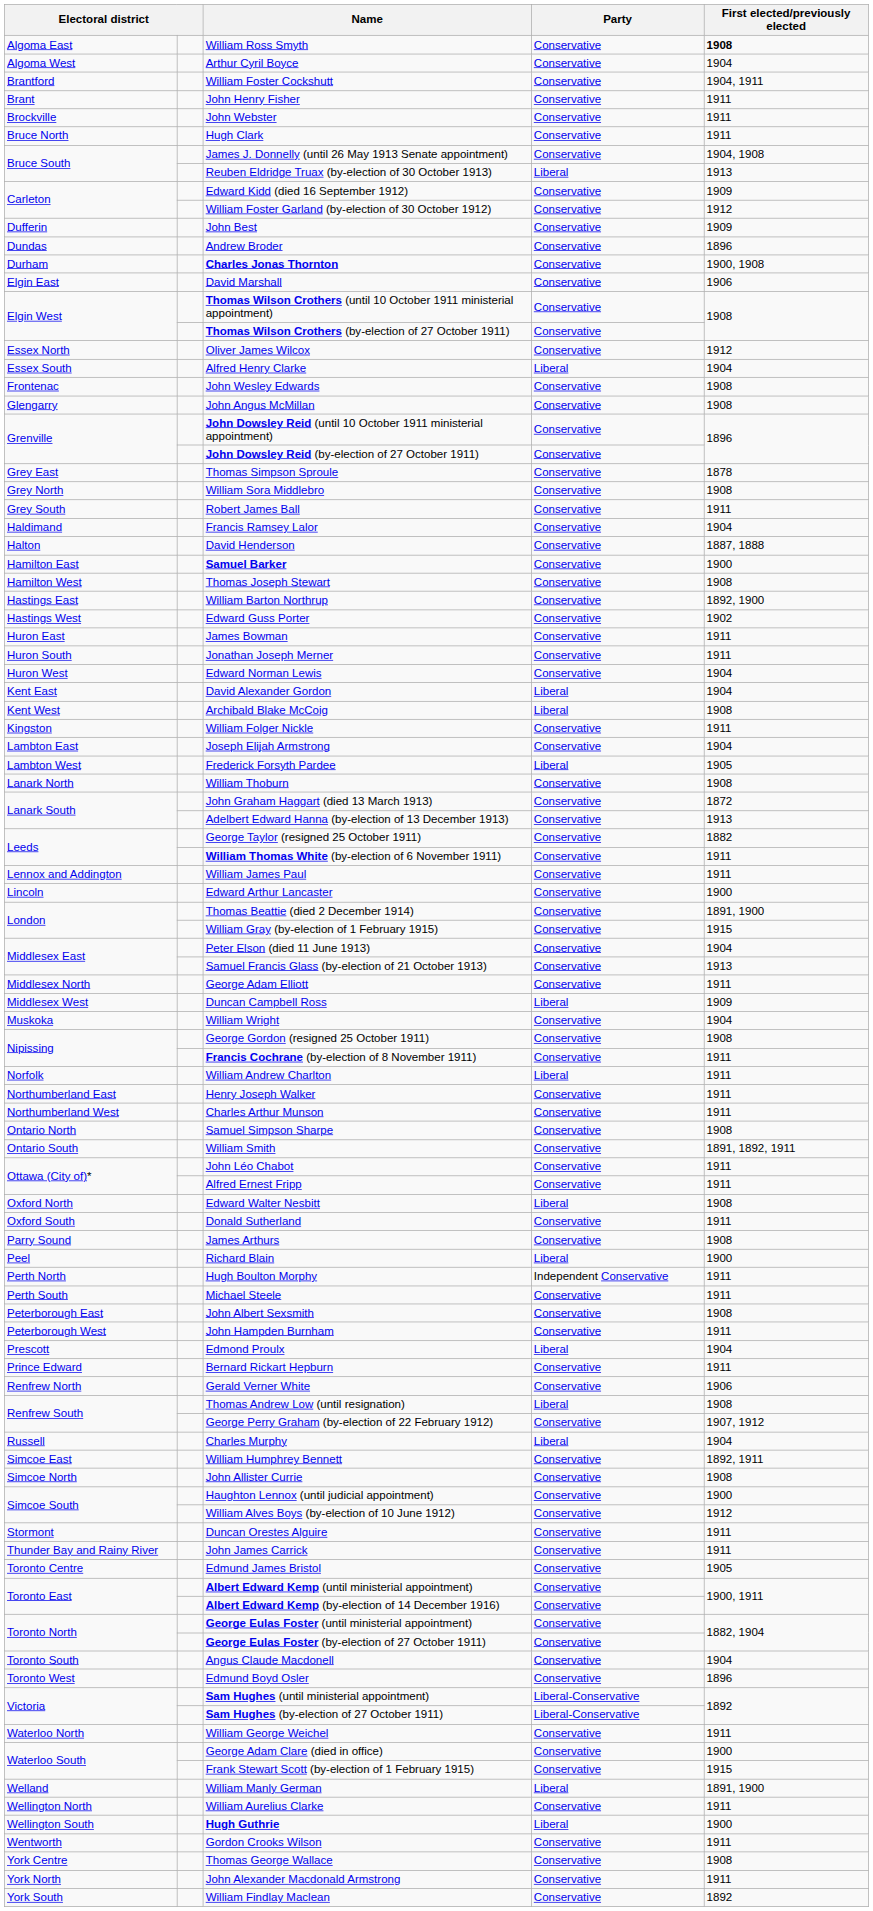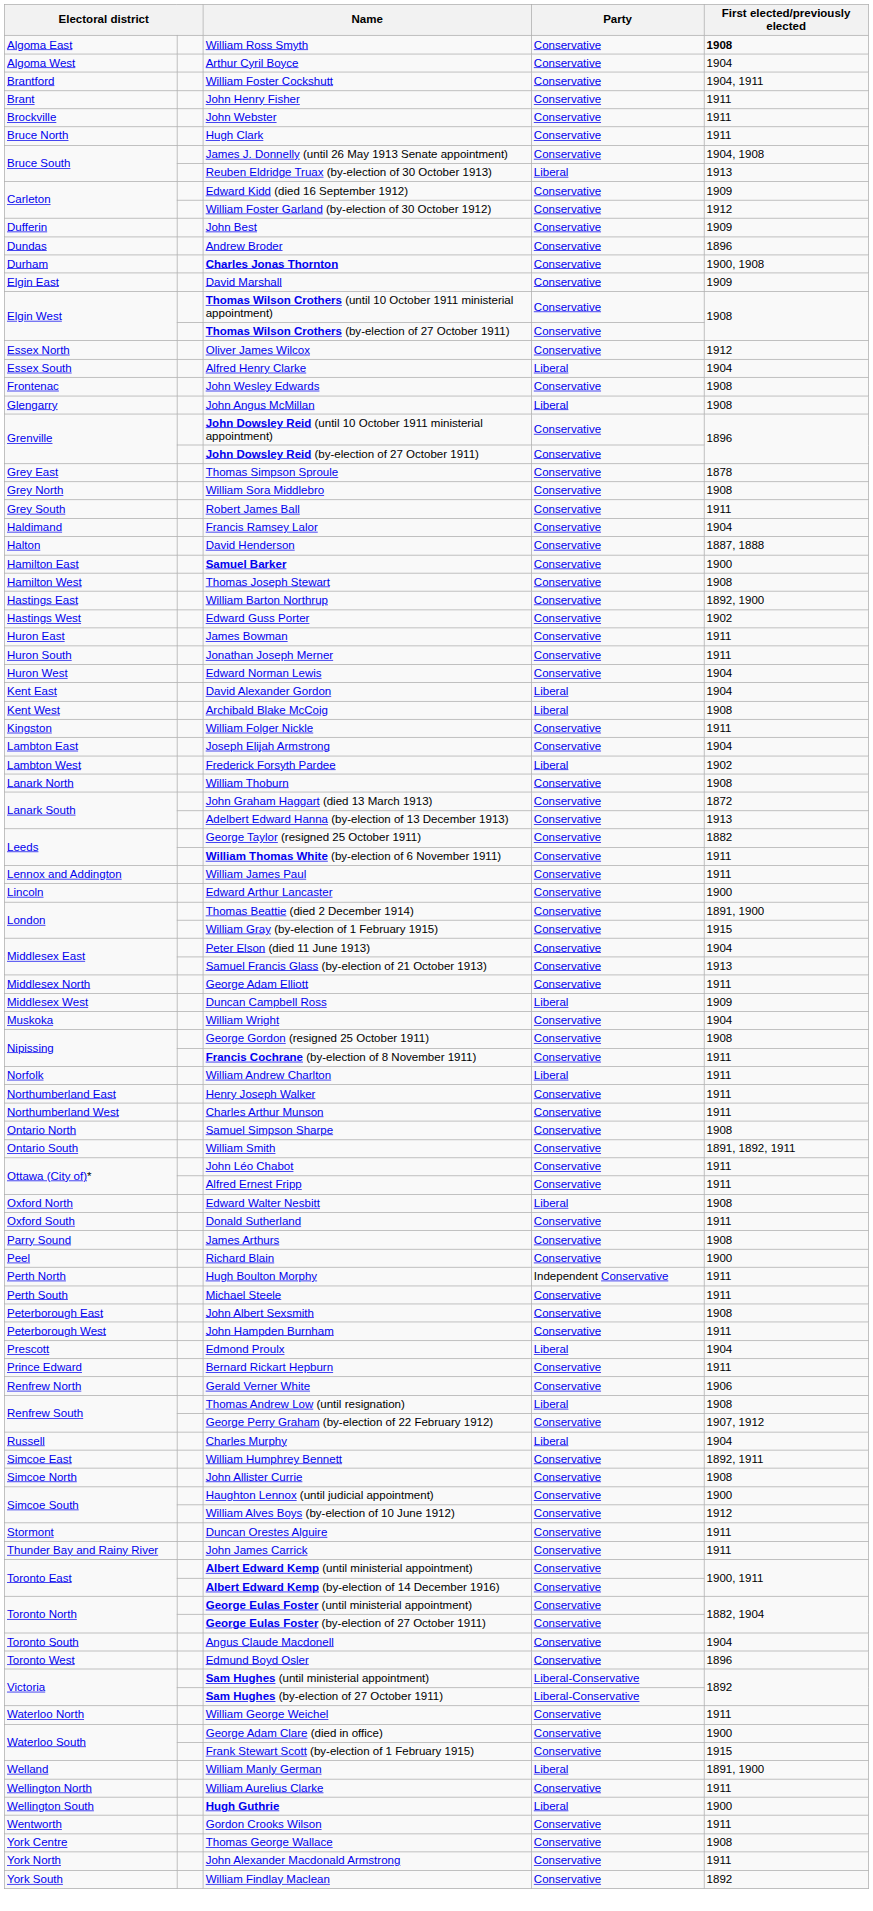 <table class="wikitable" width=95%>
 <tr>
 <th colspan=2 width=23%>Electoral district</th>
 <th>Name</th>
 <th width=20%>Party</th>
 <th>First elected/previously elected</th>
 </tr>
 <tr>
 <td width=20%><a href='#'>Algoma East</a></td>
 <td></td>
 <td><a href='#'>William Ross Smyth</a></td>
 <td><a href='#'>Conservative</a></td>
 <td><strong>1908</strong></td>
 </tr>
 <tr>
 <td><a href='#'>Algoma West</a></td>
 <td></td>
 <td><a href='#'>Arthur Cyril Boyce</a></td>
 <td><a href='#'>Conservative</a></td>
 <td>1904</td>
 </tr>
 <tr>
 <td><a href='#'>Brantford</a></td>
 <td></td>
 <td><a href='#'>William Foster Cockshutt</a></td>
 <td><a href='#'>Conservative</a></td>
 <td>1904, 1911</td>
 </tr>
 <tr>
 <td><a href='#'>Brant</a></td>
 <td></td>
 <td><a href='#'>John Henry Fisher</a></td>
 <td><a href='#'>Conservative</a></td>
 <td>1911</td>
 </tr>
 <tr>
 <td><a href='#'>Brockville</a></td>
 <td></td>
 <td><a href='#'>John Webster</a></td>
 <td><a href='#'>Conservative</a></td>
 <td>1911</td>
 </tr>
 <tr>
 <td><a href='#'>Bruce North</a></td>
 <td></td>
 <td><a href='#'>Hugh Clark</a> </td>
 <td><a href='#'>Conservative</a></td>
 <td>1911</td>
 </tr>
 <tr>
 <td rowspan=2><a href='#'>Bruce South</a></td>
 <td></td>
 <td><a href='#'>James J. Donnelly</a> (until 26 May 1913 Senate appointment)</td>
 <td><a href='#'>Conservative</a></td>
 <td>1904, 1908</td>
 </tr>
 <tr>
 <td></td>
 <td><a href='#'>Reuben Eldridge Truax</a> (by-election of 30 October 1913)</td>
 <td><a href='#'>Liberal</a></td>
 <td>1913</td>
 </tr>
 <tr>
 <td rowspan=2><a href='#'>Carleton</a></td>
 <td></td>
 <td><a href='#'>Edward Kidd</a> (died 16 September 1912)</td>
 <td><a href='#'>Conservative</a></td>
 <td>1909</td>
 </tr>
 <tr>
 <td></td>
 <td><a href='#'>William Foster Garland</a> (by-election of 30 October 1912)</td>
 <td><a href='#'>Conservative</a></td>
 <td>1912</td>
 </tr>
 <tr>
 <td><a href='#'>Dufferin</a></td>
 <td></td>
 <td><a href='#'>John Best</a></td>
 <td><a href='#'>Conservative</a></td>
 <td>1909</td>
 </tr>
 <tr>
 <td><a href='#'>Dundas</a></td>
 <td></td>
 <td><a href='#'>Andrew Broder</a></td>
 <td><a href='#'>Conservative</a></td>
 <td>1896</td>
 </tr>
 <tr>
 <td><a href='#'>Durham</a></td>
 <td></td>
 <td><strong><a href='#'>Charles Jonas Thornton</a></strong></td>
 <td><a href='#'>Conservative</a></td>
 <td>1900, 1908</td>
 </tr>
 <tr>
 <td><a href='#'>Elgin East</a></td>
 <td></td>
 <td><a href='#'>David Marshall</a></td>
 <td><a href='#'>Conservative</a></td>
-<td>1906</td>
+<td>1909</td>
 </tr>
 <tr>
 <td rowspan=2><a href='#'>Elgin West</a></td>
 <td></td>
 <td><strong><a href='#'>Thomas Wilson Crothers</a></strong> (until 10 October 1911 ministerial appointment)</td>
 <td><a href='#'>Conservative</a></td>
 <td rowspan=2>1908</td>
 </tr>
 <tr>
 <td></td>
 <td><strong><a href='#'>Thomas Wilson Crothers</a></strong> (by-election of 27 October 1911)</td>
 <td><a href='#'>Conservative</a></td>
 </tr>
 <tr>
 <td><a href='#'>Essex North</a></td>
 <td></td>
 <td><a href='#'>Oliver James Wilcox</a></td>
 <td><a href='#'>Conservative</a></td>
 <td>1912</td>
 </tr>
 <tr>
 <td><a href='#'>Essex South</a></td>
 <td></td>
 <td><a href='#'>Alfred Henry Clarke</a></td>
 <td><a href='#'>Liberal</a></td>
 <td>1904</td>
 </tr>
 <tr>
 <td><a href='#'>Frontenac</a></td>
 <td></td>
 <td><a href='#'>John Wesley Edwards</a></td>
 <td><a href='#'>Conservative</a></td>
 <td>1908</td>
 </tr>
 <tr>
 <td><a href='#'>Glengarry</a></td>
 <td></td>
 <td><a href='#'>John Angus McMillan</a></td>
-<td><a href='#'>Conservative</a></td>
+<td><a href='#'>Liberal</a></td>
 <td>1908</td>
 </tr>
 <tr>
 <td rowspan=2><a href='#'>Grenville</a></td>
 <td></td>
 <td><strong><a href='#'>John Dowsley Reid</a></strong> (until 10 October 1911 ministerial appointment)</td>
 <td><a href='#'>Conservative</a></td>
 <td rowspan=2>1896</td>
 </tr>
 <tr>
 <td></td>
 <td><strong><a href='#'>John Dowsley Reid</a></strong> (by-election of 27 October 1911)</td>
 <td><a href='#'>Conservative</a></td>
 </tr>
 <tr>
 <td><a href='#'>Grey East</a></td>
 <td></td>
 <td><a href='#'>Thomas Simpson Sproule</a> </td>
 <td><a href='#'>Conservative</a></td>
 <td>1878</td>
 </tr>
 <tr>
 <td><a href='#'>Grey North</a></td>
 <td></td>
 <td><a href='#'>William Sora Middlebro</a></td>
 <td><a href='#'>Conservative</a></td>
 <td>1908</td>
 </tr>
 <tr>
 <td><a href='#'>Grey South</a></td>
 <td></td>
 <td><a href='#'>Robert James Ball</a></td>
 <td><a href='#'>Conservative</a></td>
 <td>1911</td>
 </tr>
 <tr>
 <td><a href='#'>Haldimand</a></td>
 <td></td>
 <td><a href='#'>Francis Ramsey Lalor</a></td>
 <td><a href='#'>Conservative</a></td>
 <td>1904</td>
 </tr>
 <tr>
 <td><a href='#'>Halton</a></td>
 <td></td>
 <td><a href='#'>David Henderson</a></td>
 <td><a href='#'>Conservative</a></td>
 <td>1887, 1888</td>
 </tr>
 <tr>
 <td><a href='#'>Hamilton East</a></td>
 <td></td>
 <td><strong><a href='#'>Samuel Barker</a></strong></td>
 <td><a href='#'>Conservative</a></td>
 <td>1900</td>
 </tr>
 <tr>
 <td><a href='#'>Hamilton West</a></td>
 <td></td>
 <td><a href='#'>Thomas Joseph Stewart</a></td>
 <td><a href='#'>Conservative</a></td>
 <td>1908</td>
 </tr>
 <tr>
 <td><a href='#'>Hastings East</a></td>
 <td></td>
 <td><a href='#'>William Barton Northrup</a></td>
 <td><a href='#'>Conservative</a></td>
 <td>1892, 1900</td>
 </tr>
 <tr>
 <td><a href='#'>Hastings West</a></td>
 <td></td>
 <td><a href='#'>Edward Guss Porter</a></td>
 <td><a href='#'>Conservative</a></td>
 <td>1902</td>
 </tr>
 <tr>
 <td><a href='#'>Huron East</a></td>
 <td></td>
 <td><a href='#'>James Bowman</a></td>
 <td><a href='#'>Conservative</a></td>
 <td>1911</td>
 </tr>
 <tr>
 <td><a href='#'>Huron South</a></td>
 <td></td>
 <td><a href='#'>Jonathan Joseph Merner</a></td>
 <td><a href='#'>Conservative</a></td>
 <td>1911</td>
 </tr>
 <tr>
 <td><a href='#'>Huron West</a></td>
 <td></td>
 <td><a href='#'>Edward Norman Lewis</a></td>
 <td><a href='#'>Conservative</a></td>
 <td>1904</td>
 </tr>
 <tr>
 <td><a href='#'>Kent East</a></td>
 <td></td>
 <td><a href='#'>David Alexander Gordon</a></td>
 <td><a href='#'>Liberal</a></td>
 <td>1904</td>
 </tr>
 <tr>
 <td><a href='#'>Kent West</a></td>
 <td></td>
 <td><a href='#'>Archibald Blake McCoig</a></td>
 <td><a href='#'>Liberal</a></td>
 <td>1908</td>
 </tr>
 <tr>
 <td><a href='#'>Kingston</a></td>
 <td></td>
 <td><a href='#'>William Folger Nickle</a></td>
 <td><a href='#'>Conservative</a></td>
 <td>1911</td>
 </tr>
 <tr>
 <td><a href='#'>Lambton East</a></td>
 <td></td>
 <td><a href='#'>Joseph Elijah Armstrong</a></td>
 <td><a href='#'>Conservative</a></td>
 <td>1904</td>
 </tr>
 <tr>
 <td><a href='#'>Lambton West</a></td>
 <td></td>
 <td><a href='#'>Frederick Forsyth Pardee</a></td>
 <td><a href='#'>Liberal</a></td>
-<td>1905</td>
+<td>1902</td>
 </tr>
 <tr>
 <td><a href='#'>Lanark North</a></td>
 <td></td>
 <td><a href='#'>William Thoburn</a></td>
 <td><a href='#'>Conservative</a></td>
 <td>1908</td>
 </tr>
 <tr>
 <td rowspan=2><a href='#'>Lanark South</a></td>
 <td></td>
 <td><a href='#'>John Graham Haggart</a> (died 13 March 1913)</td>
 <td><a href='#'>Conservative</a></td>
 <td>1872</td>
 </tr>
 <tr>
 <td></td>
 <td><a href='#'>Adelbert Edward Hanna</a> (by-election of 13 December 1913)</td>
 <td><a href='#'>Conservative</a></td>
 <td>1913</td>
 </tr>
 <tr>
 <td rowspan=2><a href='#'>Leeds</a></td>
 <td></td>
 <td><a href='#'>George Taylor</a> (resigned 25 October 1911)</td>
 <td><a href='#'>Conservative</a></td>
 <td>1882</td>
 </tr>
 <tr>
 <td></td>
 <td><strong><a href='#'>William Thomas White</a></strong> (by-election of 6 November 1911)</td>
 <td><a href='#'>Conservative</a></td>
 <td>1911</td>
 </tr>
 <tr>
 <td><a href='#'>Lennox and Addington</a></td>
 <td></td>
 <td><a href='#'>William James Paul</a></td>
 <td><a href='#'>Conservative</a></td>
 <td>1911</td>
 </tr>
 <tr>
 <td><a href='#'>Lincoln</a></td>
 <td></td>
 <td><a href='#'>Edward Arthur Lancaster</a></td>
 <td><a href='#'>Conservative</a></td>
 <td>1900</td>
 </tr>
 <tr>
 <td rowspan=2><a href='#'>London</a></td>
 <td></td>
 <td><a href='#'>Thomas Beattie</a> (died 2 December 1914)</td>
 <td><a href='#'>Conservative</a></td>
 <td>1891, 1900</td>
 </tr>
 <tr>
 <td></td>
 <td><a href='#'>William Gray</a> (by-election of 1 February 1915)</td>
 <td><a href='#'>Conservative</a></td>
 <td>1915</td>
 </tr>
 <tr>
 <td rowspan=2><a href='#'>Middlesex East</a></td>
 <td></td>
 <td><a href='#'>Peter Elson</a> (died 11 June 1913)</td>
 <td><a href='#'>Conservative</a></td>
 <td>1904</td>
 </tr>
 <tr>
 <td></td>
 <td><a href='#'>Samuel Francis Glass</a> (by-election of 21 October 1913)</td>
 <td><a href='#'>Conservative</a></td>
 <td>1913</td>
 </tr>
 <tr>
 <td><a href='#'>Middlesex North</a></td>
 <td></td>
 <td><a href='#'>George Adam Elliott</a></td>
 <td><a href='#'>Conservative</a></td>
 <td>1911</td>
 </tr>
 <tr>
 <td><a href='#'>Middlesex West</a></td>
 <td></td>
 <td><a href='#'>Duncan Campbell Ross</a></td>
 <td><a href='#'>Liberal</a></td>
 <td>1909</td>
 </tr>
 <tr>
 <td><a href='#'>Muskoka</a></td>
 <td></td>
 <td><a href='#'>William Wright</a></td>
 <td><a href='#'>Conservative</a></td>
 <td>1904</td>
 </tr>
 <tr>
 <td rowspan=2><a href='#'>Nipissing</a></td>
 <td></td>
 <td><a href='#'>George Gordon</a> (resigned 25 October 1911)</td>
 <td><a href='#'>Conservative</a></td>
 <td>1908</td>
 </tr>
 <tr>
 <td></td>
 <td><strong><a href='#'>Francis Cochrane</a></strong> (by-election of 8 November 1911)</td>
 <td><a href='#'>Conservative</a></td>
 <td>1911</td>
 </tr>
 <tr>
 <td><a href='#'>Norfolk</a></td>
 <td></td>
 <td><a href='#'>William Andrew Charlton</a></td>
 <td><a href='#'>Liberal</a></td>
 <td>1911</td>
 </tr>
 <tr>
 <td><a href='#'>Northumberland East</a></td>
 <td></td>
 <td><a href='#'>Henry Joseph Walker</a></td>
 <td><a href='#'>Conservative</a></td>
 <td>1911</td>
 </tr>
 <tr>
 <td><a href='#'>Northumberland West</a></td>
 <td></td>
 <td><a href='#'>Charles Arthur Munson</a></td>
 <td><a href='#'>Conservative</a></td>
 <td>1911</td>
 </tr>
 <tr>
 <td><a href='#'>Ontario North</a></td>
 <td></td>
 <td><a href='#'>Samuel Simpson Sharpe</a></td>
 <td><a href='#'>Conservative</a></td>
 <td>1908</td>
 </tr>
 <tr>
 <td><a href='#'>Ontario South</a></td>
 <td></td>
 <td><a href='#'>William Smith</a></td>
 <td><a href='#'>Conservative</a></td>
 <td>1891, 1892, 1911</td>
 </tr>
 <tr>
 <td rowspan=2><a href='#'>Ottawa (City of)</a>*</td>
 <td></td>
 <td><a href='#'>John Léo Chabot</a></td>
 <td><a href='#'>Conservative</a></td>
 <td>1911</td>
 </tr>
 <tr>
 <td></td>
 <td><a href='#'>Alfred Ernest Fripp</a></td>
 <td><a href='#'>Conservative</a></td>
 <td>1911</td>
 </tr>
 <tr>
 <td><a href='#'>Oxford North</a></td>
 <td></td>
 <td><a href='#'>Edward Walter Nesbitt</a></td>
 <td><a href='#'>Liberal</a></td>
 <td>1908</td>
 </tr>
 <tr>
 <td><a href='#'>Oxford South</a></td>
 <td></td>
 <td><a href='#'>Donald Sutherland</a></td>
 <td><a href='#'>Conservative</a></td>
 <td>1911</td>
 </tr>
 <tr>
 <td><a href='#'>Parry Sound</a></td>
 <td></td>
 <td><a href='#'>James Arthurs</a></td>
 <td><a href='#'>Conservative</a></td>
 <td>1908</td>
 </tr>
 <tr>
 <td><a href='#'>Peel</a></td>
 <td></td>
 <td><a href='#'>Richard Blain</a></td>
-<td><a href='#'>Liberal</a></td>
+<td><a href='#'>Conservative</a></td>
 <td>1900</td>
 </tr>
 <tr>
 <td><a href='#'>Perth North</a></td>
 <td></td>
 <td><a href='#'>Hugh Boulton Morphy</a></td>
 <td>Independent <a href='#'>Conservative</a></td>
 <td>1911</td>
 </tr>
 <tr>
 <td><a href='#'>Perth South</a></td>
 <td></td>
 <td><a href='#'>Michael Steele</a></td>
 <td><a href='#'>Conservative</a></td>
 <td>1911</td>
 </tr>
 <tr>
 <td><a href='#'>Peterborough East</a></td>
 <td></td>
 <td><a href='#'>John Albert Sexsmith</a></td>
 <td><a href='#'>Conservative</a></td>
 <td>1908</td>
 </tr>
 <tr>
 <td><a href='#'>Peterborough West</a></td>
 <td></td>
 <td><a href='#'>John Hampden Burnham</a></td>
 <td><a href='#'>Conservative</a></td>
 <td>1911</td>
 </tr>
 <tr>
 <td><a href='#'>Prescott</a></td>
 <td></td>
 <td><a href='#'>Edmond Proulx</a></td>
 <td><a href='#'>Liberal</a></td>
 <td>1904</td>
 </tr>
 <tr>
 <td><a href='#'>Prince Edward</a></td>
 <td></td>
 <td><a href='#'>Bernard Rickart Hepburn</a></td>
 <td><a href='#'>Conservative</a></td>
 <td>1911</td>
 </tr>
 <tr>
 <td><a href='#'>Renfrew North</a></td>
 <td></td>
 <td><a href='#'>Gerald Verner White</a></td>
 <td><a href='#'>Conservative</a></td>
 <td>1906</td>
 </tr>
 <tr>
 <td rowspan=2><a href='#'>Renfrew South</a></td>
 <td></td>
 <td><a href='#'>Thomas Andrew Low</a> (until resignation)</td>
 <td><a href='#'>Liberal</a></td>
 <td>1908</td>
 </tr>
 <tr>
 <td></td>
 <td><a href='#'>George Perry Graham</a> (by-election of 22 February 1912)</td>
 <td><a href='#'>Conservative</a></td>
 <td>1907, 1912</td>
 </tr>
 <tr>
 <td><a href='#'>Russell</a></td>
 <td></td>
 <td><a href='#'>Charles Murphy</a></td>
 <td><a href='#'>Liberal</a></td>
 <td>1904</td>
 </tr>
 <tr>
 <td><a href='#'>Simcoe East</a></td>
 <td></td>
 <td><a href='#'>William Humphrey Bennett</a></td>
 <td><a href='#'>Conservative</a></td>
 <td>1892, 1911</td>
 </tr>
 <tr>
 <td><a href='#'>Simcoe North</a></td>
 <td></td>
 <td><a href='#'>John Allister Currie</a></td>
 <td><a href='#'>Conservative</a></td>
 <td>1908</td>
 </tr>
 <tr>
 <td rowspan=2><a href='#'>Simcoe South</a></td>
 <td></td>
 <td><a href='#'>Haughton Lennox</a> (until judicial appointment)</td>
 <td><a href='#'>Conservative</a></td>
 <td>1900</td>
 </tr>
 <tr>
 <td></td>
 <td><a href='#'>William Alves Boys</a> (by-election of 10 June 1912)</td>
 <td><a href='#'>Conservative</a></td>
 <td>1912</td>
 </tr>
 <tr>
 <td><a href='#'>Stormont</a></td>
 <td></td>
 <td><a href='#'>Duncan Orestes Alguire</a></td>
 <td><a href='#'>Conservative</a></td>
 <td>1911</td>
 </tr>
 <tr>
 <td><a href='#'>Thunder Bay and Rainy River</a></td>
 <td></td>
 <td><a href='#'>John James Carrick</a></td>
 <td><a href='#'>Conservative</a></td>
 <td>1911</td>
-</tr>
-<tr>
-<td><a href='#'>Toronto Centre</a></td>
-<td></td>
-<td><a href='#'>Edmund James Bristol</a></td>
-<td><a href='#'>Conservative</a></td>
-<td>1905</td>
 </tr>
 <tr>
 <td rowspan=2><a href='#'>Toronto East</a></td>
 <td></td>
 <td><strong><a href='#'>Albert Edward Kemp</a></strong> (until ministerial appointment)</td>
 <td><a href='#'>Conservative</a></td>
 <td rowspan=2>1900, 1911</td>
 </tr>
 <tr>
 <td></td>
 <td><strong><a href='#'>Albert Edward Kemp</a></strong> (by-election of 14 December 1916)</td>
 <td><a href='#'>Conservative</a></td>
 </tr>
 <tr>
 <td rowspan=2><a href='#'>Toronto North</a></td>
 <td></td>
 <td><strong><a href='#'>George Eulas Foster</a></strong> (until ministerial appointment)</td>
 <td><a href='#'>Conservative</a></td>
 <td rowspan=2>1882, 1904</td>
 </tr>
 <tr>
 <td></td>
 <td><strong><a href='#'>George Eulas Foster</a></strong> (by-election of 27 October 1911)</td>
 <td><a href='#'>Conservative</a></td>
 </tr>
 <tr>
 <td><a href='#'>Toronto South</a></td>
 <td></td>
 <td><a href='#'>Angus Claude Macdonell</a></td>
 <td><a href='#'>Conservative</a></td>
 <td>1904</td>
 </tr>
 <tr>
 <td><a href='#'>Toronto West</a></td>
 <td></td>
 <td><a href='#'>Edmund Boyd Osler</a></td>
 <td><a href='#'>Conservative</a></td>
 <td>1896</td>
 </tr>
 <tr>
 <td rowspan=2><a href='#'>Victoria</a></td>
 <td></td>
 <td><strong><a href='#'>Sam Hughes</a></strong> (until ministerial appointment)</td>
 <td><a href='#'>Liberal-Conservative</a></td>
 <td rowspan=2>1892</td>
 </tr>
 <tr>
 <td></td>
 <td><strong><a href='#'>Sam Hughes</a></strong> (by-election of 27 October 1911)</td>
 <td><a href='#'>Liberal-Conservative</a></td>
 </tr>
 <tr>
 <td><a href='#'>Waterloo North</a></td>
 <td></td>
 <td><a href='#'>William George Weichel</a></td>
 <td><a href='#'>Conservative</a></td>
 <td>1911</td>
 </tr>
 <tr>
 <td rowspan=2><a href='#'>Waterloo South</a></td>
 <td></td>
 <td><a href='#'>George Adam Clare</a> (died in office)</td>
 <td><a href='#'>Conservative</a></td>
 <td>1900</td>
 </tr>
 <tr>
 <td></td>
 <td><a href='#'>Frank Stewart Scott</a> (by-election of 1 February 1915)</td>
 <td><a href='#'>Conservative</a></td>
 <td>1915</td>
 </tr>
 <tr>
 <td><a href='#'>Welland</a></td>
 <td></td>
 <td><a href='#'>William Manly German</a></td>
 <td><a href='#'>Liberal</a></td>
 <td>1891, 1900</td>
 </tr>
 <tr>
 <td><a href='#'>Wellington North</a></td>
 <td></td>
 <td><a href='#'>William Aurelius Clarke</a></td>
 <td><a href='#'>Conservative</a></td>
 <td>1911</td>
 </tr>
 <tr>
 <td><a href='#'>Wellington South</a></td>
 <td></td>
 <td><strong><a href='#'>Hugh Guthrie</a></strong></td>
 <td><a href='#'>Liberal</a></td>
 <td>1900</td>
 </tr>
 <tr>
 <td><a href='#'>Wentworth</a></td>
 <td></td>
 <td><a href='#'>Gordon Crooks Wilson</a></td>
 <td><a href='#'>Conservative</a></td>
 <td>1911</td>
 </tr>
 <tr>
 <td><a href='#'>York Centre</a></td>
 <td></td>
 <td><a href='#'>Thomas George Wallace</a></td>
 <td><a href='#'>Conservative</a></td>
 <td>1908</td>
 </tr>
 <tr>
 <td><a href='#'>York North</a></td>
 <td></td>
 <td><a href='#'>John Alexander Macdonald Armstrong</a></td>
 <td><a href='#'>Conservative</a></td>
 <td>1911</td>
 </tr>
 <tr>
 <td><a href='#'>York South</a></td>
 <td></td>
 <td><a href='#'>William Findlay Maclean</a></td>
 <td><a href='#'>Conservative</a></td>
 <td>1892</td>
 </tr>
 </table>
